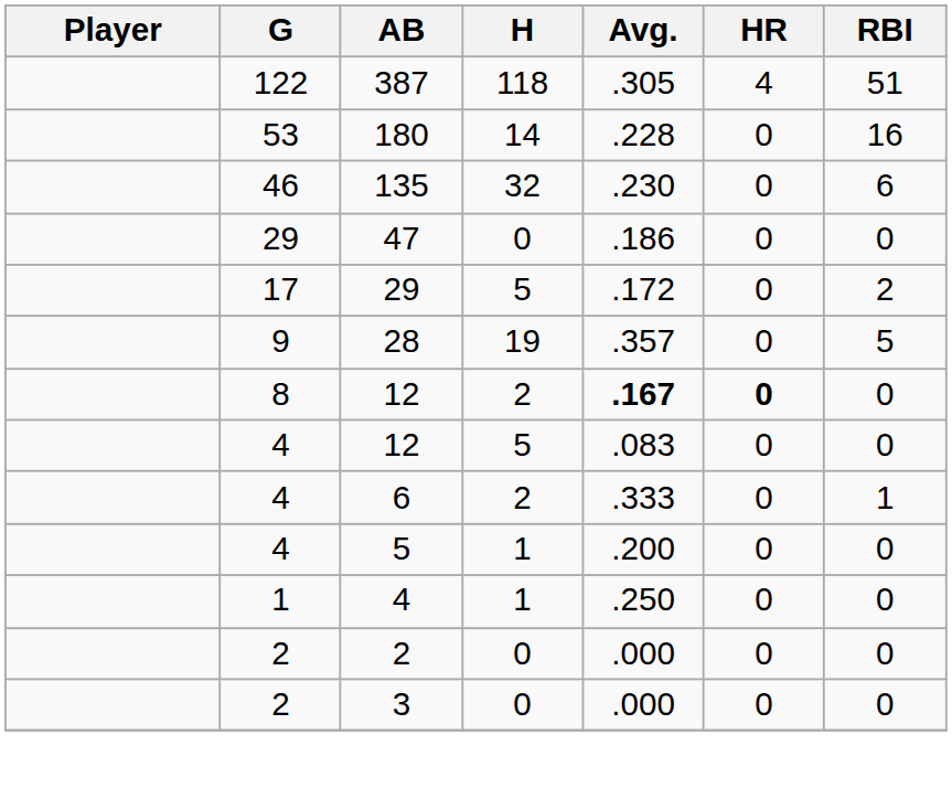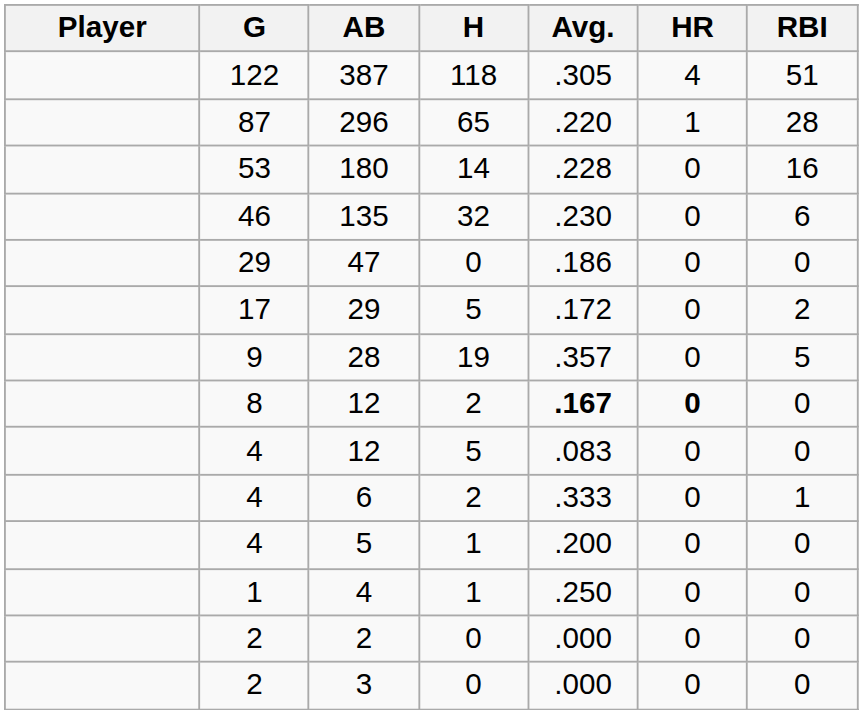 <table class="wikitable sortable">
 <tr>
 <th bgcolor="#DDDDFF" width="16%">Player</th>
 <th bgcolor="#DDDDFF" width="9%">G</th>
 <th bgcolor="#DDDDFF" width="9%">AB</th>
 <th bgcolor="#DDDDFF" width="9%">H</th>
 <th bgcolor="#DDDDFF" width="9%">Avg.</th>
 <th bgcolor="#DDDDFF" width="9%">HR</th>
 <th bgcolor="#DDDDFF" width="9%">RBI</th>
 </tr>
 <tr align="center">
 <td></td>
 <td>122</td>
 <td>387</td>
 <td>118</td>
 <td>.305</td>
 <td>4</td>
 <td>51</td>
+</tr>
+<tr align=center>
+<td></td>
+<td>87</td>
+<td>296</td>
+<td>65</td>
+<td>.220</td>
+<td>1</td>
+<td>28</td>
 </tr>
 <tr align="center">
 <td></td>
 <td>53</td>
 <td>180</td>
 <td>14</td>
 <td>.228</td>
 <td>0</td>
 <td>16</td>
 </tr>
 <tr align="center">
 <td></td>
 <td>46</td>
 <td>135</td>
 <td>32</td>
 <td>.230</td>
 <td>0</td>
 <td>6</td>
 </tr>
 <tr align=center>
 <td></td>
 <td>29</td>
 <td>47</td>
 <td>0</td>
 <td>.186</td>
 <td>0</td>
 <td>0</td>
 </tr>
 <tr align=center>
 <td></td>
 <td>17</td>
 <td>29</td>
 <td>5</td>
 <td>.172</td>
 <td>0</td>
 <td>2</td>
 </tr>
 <tr align=center>
 <td></td>
 <td>9</td>
 <td>28</td>
 <td>19</td>
 <td>.357</td>
 <td>0</td>
 <td>5</td>
 </tr>
 <tr align="center">
 <td></td>
 <td>8</td>
 <td>12</td>
 <td>2</td>
 <td><strong>.167</strong></td>
 <td><strong>0</strong></td>
 <td>0</td>
 </tr>
 <tr align="center">
 <td></td>
 <td>4</td>
 <td>12</td>
 <td>5</td>
 <td>.083</td>
 <td>0</td>
 <td>0</td>
 </tr>
 <tr align=center>
 <td></td>
 <td>4</td>
 <td>6</td>
 <td>2</td>
 <td>.333</td>
 <td>0</td>
 <td>1</td>
 </tr>
 <tr align=center>
 <td></td>
 <td>4</td>
 <td>5</td>
 <td>1</td>
 <td>.200</td>
 <td>0</td>
 <td>0</td>
 </tr>
 <tr align="center">
 <td></td>
 <td>1</td>
 <td>4</td>
 <td>1</td>
 <td>.250</td>
 <td>0</td>
 <td>0</td>
 </tr>
 <tr align="center">
 <td></td>
 <td>2</td>
 <td>2</td>
 <td>0</td>
 <td>.000</td>
 <td>0</td>
 <td>0</td>
 </tr>
 <tr align="center">
 <td></td>
 <td>2</td>
 <td>3</td>
 <td>0</td>
 <td>.000</td>
 <td>0</td>
 <td>0</td>
 </tr>
 <tr align="center">
 </tr>
 </table>
